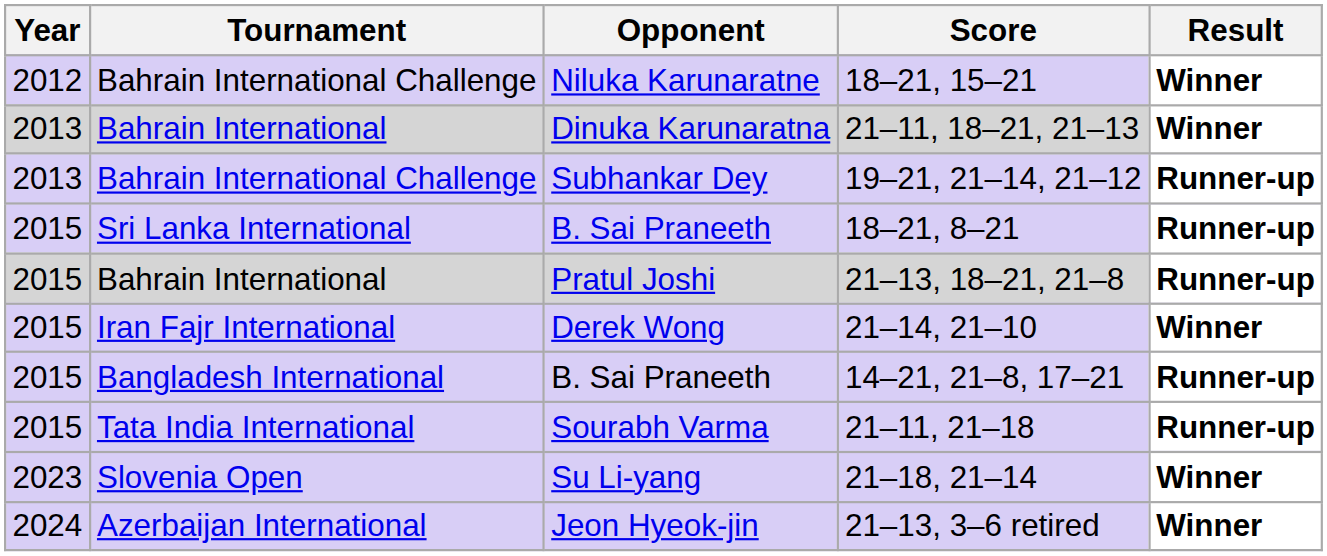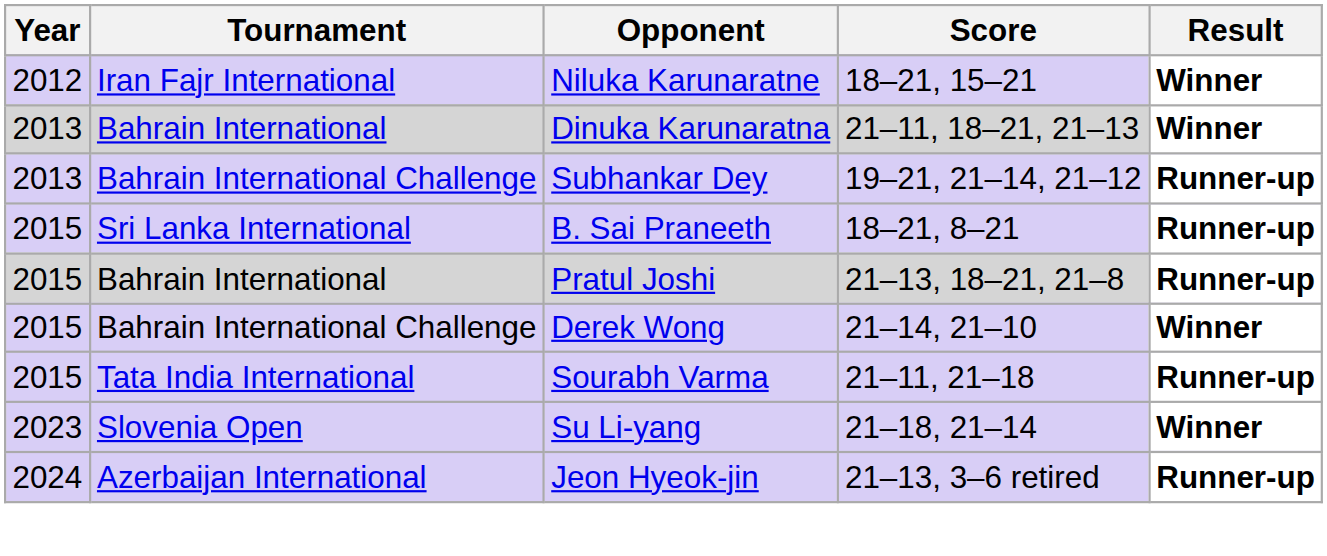 <table class="sortable wikitable" style="font-size: 90%;">
 <tr>
 <th>Year</th>
 <th>Tournament</th>
 <th>Opponent</th>
 <th>Score</th>
 <th>Result</th>
 </tr>
 <tr style="background:#D8CEF6">
 <td align="center">2012</td>
-<td align="left">Bahrain International Challenge</td>
+<td align="left"><a href='#'>Iran Fajr International</a></td>
 <td align="left"> <a href='#'>Niluka Karunaratne</a></td>
 <td align="left">18–21, 15–21</td>
 <td style="text-align:left; background:white"> <strong>Winner</strong></td>
 </tr>
 <tr style="background:#D5D5D5">
 <td align="center">2013</td>
 <td align="left"><a href='#'>Bahrain International</a></td>
 <td align="left"> <a href='#'>Dinuka Karunaratna</a></td>
 <td align="left">21–11, 18–21, 21–13</td>
 <td style="text-align:left; background:white"> <strong>Winner</strong></td>
 </tr>
 <tr style="background:#D8CEF6">
 <td align="center">2013</td>
 <td align="left"><a href='#'>Bahrain International Challenge</a></td>
 <td align="left"> <a href='#'>Subhankar Dey</a></td>
 <td align="left">19–21, 21–14, 21–12</td>
 <td style="text-align:left; background:white"> <strong>Runner-up</strong></td>
 </tr>
 <tr style="background:#D8CEF6">
 <td align="center">2015</td>
 <td align="left"><a href='#'>Sri Lanka International</a></td>
 <td align="left"> <a href='#'>B. Sai Praneeth</a></td>
 <td align="left">18–21, 8–21</td>
 <td style="text-align:left; background:white"> <strong>Runner-up</strong></td>
 </tr>
 <tr style="background:#D5D5D5">
 <td align="center">2015</td>
 <td align="left">Bahrain International</td>
 <td align="left"> <a href='#'>Pratul Joshi</a></td>
 <td align="left">21–13, 18–21, 21–8</td>
 <td style="text-align:left; background:white"> <strong>Runner-up</strong></td>
 </tr>
 <tr style="background:#D8CEF6">
 <td align="center">2015</td>
-<td align="left"><a href='#'>Iran Fajr International</a></td>
+<td align="left">Bahrain International Challenge</td>
 <td align="left"> <a href='#'>Derek Wong</a></td>
 <td align="left">21–14, 21–10</td>
 <td style="text-align:left; background:white"> <strong>Winner</strong></td>
-</tr>
-<tr style="background:#D8CEF6">
-<td align="center">2015</td>
-<td align="left"><a href='#'>Bangladesh International</a></td>
-<td align="left"> B. Sai Praneeth</td>
-<td align="left">14–21, 21–8, 17–21</td>
-<td style="text-align:left; background:white"> <strong>Runner-up</strong></td>
 </tr>
 <tr style="background:#D8CEF6">
 <td align="center">2015</td>
 <td align="left"><a href='#'>Tata India International</a></td>
 <td align="left"> <a href='#'>Sourabh Varma</a></td>
 <td align="left">21–11, 21–18</td>
 <td style="text-align:left; background:white"> <strong>Runner-up</strong></td>
 </tr>
 <tr style="background:#D8CEF6">
 <td align="center">2023</td>
 <td align="left"><a href='#'>Slovenia Open</a></td>
 <td align="left"> <a href='#'>Su Li-yang</a></td>
 <td align="left">21–18, 21–14</td>
 <td style="text-align:left; background:white"> <strong>Winner</strong></td>
 </tr>
 <tr style="background:#D8CEF6">
 <td align="center">2024</td>
 <td align="left"><a href='#'>Azerbaijan International</a></td>
 <td align="left"> <a href='#'>Jeon Hyeok-jin</a></td>
 <td align="left">21–13, 3–6 retired</td>
-<td style="text-align:left; background:white"> <strong>Winner</strong></td>
+<td style="text-align:left; background:white"> <strong>Runner-up</strong></td>
 </tr>
 </table>
